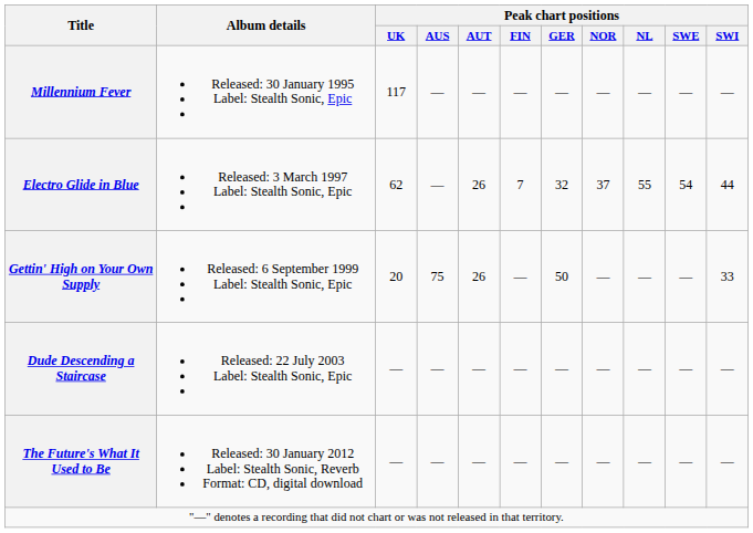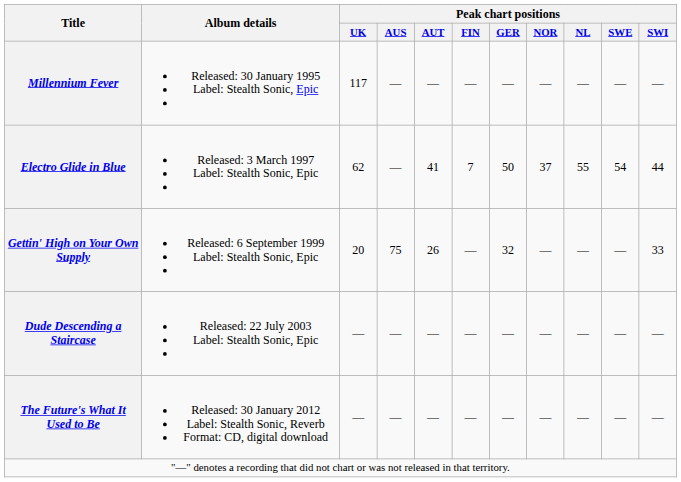 <table class="wikitable plainrowheaders" style="text-align:center;">
 <tr>
 <th scope="col" rowspan="2" style="width:11em;">Title</th>
 <th scope="col" rowspan="2" style="width:16em;">Album details</th>
 <th scope="col" colspan="9">Peak chart positions</th>
 </tr>
 <tr>
 <th style="width:3em;font-size:90%;"><a href='#'>UK</a><br></th>
 <th style="width:3em;font-size:90%;"><a href='#'>AUS</a><br></th>
 <th style="width:3em;font-size:90%;"><a href='#'>AUT</a><br></th>
 <th style="width:3em;font-size:90%;"><a href='#'>FIN</a><br></th>
 <th style="width:3em;font-size:90%;"><a href='#'>GER</a><br></th>
 <th style="width:3em;font-size:90%;"><a href='#'>NOR</a><br></th>
 <th style="width:3em;font-size:90%;"><a href='#'>NL</a><br></th>
 <th style="width:3em;font-size:90%;"><a href='#'>SWE</a><br></th>
 <th style="width:3em;font-size:90%;"><a href='#'>SWI</a><br></th>
 </tr>
 <tr>
 <th scope="row"><em><a href='#'>Millennium Fever</a></em></th>
 <td><br><ul><li>Released: 30 January 1995</li><li>Label: Stealth Sonic, <a href='#'>Epic</a></li><li></li></ul></td>
 <td>117</td>
 <td>—</td>
 <td>—</td>
 <td>—</td>
 <td>—</td>
 <td>—</td>
 <td>—</td>
 <td>—</td>
 <td>—</td>
 </tr>
 <tr>
 <th scope="row"><em><a href='#'>Electro Glide in Blue</a></em></th>
 <td><br><ul><li>Released: 3 March 1997</li><li>Label: Stealth Sonic, Epic</li><li></li></ul></td>
 <td>62</td>
 <td>—</td>
-<td>26</td>
+<td>41</td>
 <td>7</td>
-<td>32</td>
+<td>50</td>
 <td>37</td>
 <td>55</td>
 <td>54</td>
 <td>44</td>
 </tr>
 <tr>
 <th scope="row"><em><a href='#'>Gettin' High on Your Own Supply</a></em></th>
 <td><br><ul><li>Released: 6 September 1999</li><li>Label: Stealth Sonic, Epic</li><li></li></ul></td>
 <td>20</td>
 <td>75</td>
 <td>26</td>
 <td>—</td>
-<td>50</td>
+<td>32</td>
 <td>—</td>
 <td>—</td>
 <td>—</td>
 <td>33</td>
 </tr>
 <tr>
 <th scope="row"><em><a href='#'>Dude Descending a Staircase</a></em></th>
 <td><br><ul><li>Released: 22 July 2003</li><li>Label: Stealth Sonic, Epic</li><li></li></ul></td>
 <td>—</td>
 <td>—</td>
 <td>—</td>
 <td>—</td>
 <td>—</td>
 <td>—</td>
 <td>—</td>
 <td>—</td>
 <td>—</td>
 </tr>
 <tr>
 <th scope="row"><em><a href='#'>The Future's What It Used to Be</a></em></th>
 <td><br><ul><li>Released: 30 January 2012</li><li>Label: Stealth Sonic, Reverb</li><li>Format: CD, digital download</li></ul></td>
 <td>—</td>
 <td>—</td>
 <td>—</td>
 <td>—</td>
 <td>—</td>
 <td>—</td>
 <td>—</td>
 <td>—</td>
 <td>—</td>
 </tr>
 <tr>
 <td colspan="15" style="font-size:90%">"—" denotes a recording that did not chart or was not released in that territory.</td>
 </tr>
 </table>
